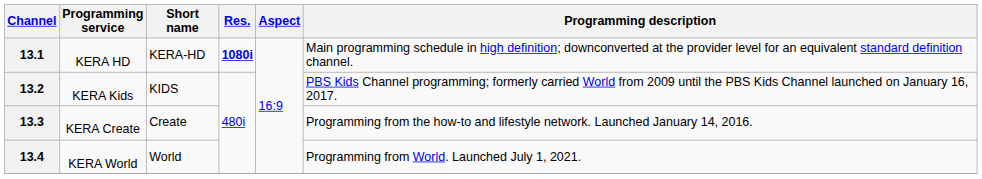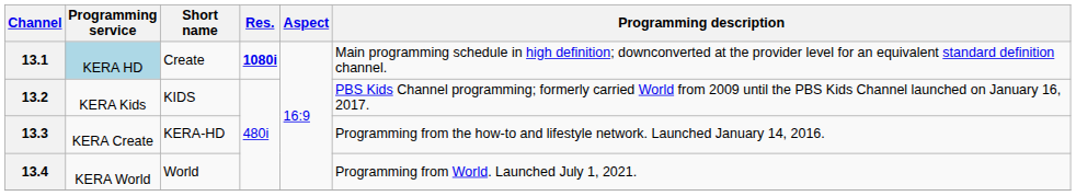 <table class="wikitable">
 <tr>
 <th scope = "col"><a href='#'>Channel</a></th>
 <th scope = "col">Programming<br>service</th>
 <th scope = "col">Short name</th>
 <th scope = "col"><a href='#'>Res.</a></th>
 <th scope = "col"><a href='#'>Aspect</a></th>
 <th scope = "col">Programming description</th>
 </tr>
 <tr>
 <th scope = "row">13.1</th>
-<td align="center" width="85pt"><br>KERA HD</td>
-<td>KERA-HD</td>
+<td align="center" width="85pt" style="background: lightblue;"><br>KERA HD</td>
+<td>Create</td>
 <td><strong><a href='#'>1080i</a></strong></td>
 <td rowspan="4"><a href='#'>16:9</a></td>
 <td>Main programming schedule in <a href='#'>high definition</a>; downconverted at the provider level for an equivalent <a href='#'>standard definition</a> channel.</td>
 </tr>
 <tr>
 <th scope = "row">13.2</th>
 <td align="center" width="85pt"><br>KERA Kids</td>
 <td>KIDS</td>
 <td rowspan="3"><a href='#'>480i</a></td>
 <td><a href='#'>PBS Kids</a> Channel programming; formerly carried <a href='#'>World</a> from 2009 until the PBS Kids Channel launched on January 16, 2017.</td>
 </tr>
 <tr>
 <th scope = "row">13.3</th>
 <td align="center" width="85pt"><br>KERA Create</td>
-<td>Create</td>
+<td>KERA-HD</td>
 <td>Programming from the how-to and lifestyle network. Launched January 14, 2016.</td>
 </tr>
 <tr>
 <th scope = "row">13.4</th>
 <td align="center" width="85pt"><br>KERA World</td>
 <td>World</td>
 <td>Programming from <a href='#'>World</a>. Launched July 1, 2021.</td>
 </tr>
 <tr>
 </tr>
 </table>
